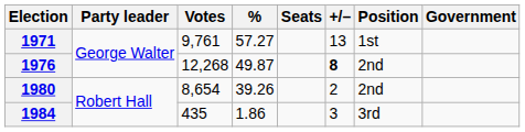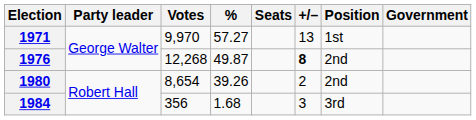 <table class=wikitable style="text-align: left;">
 <tr>
 <th>Election</th>
 <th>Party leader</th>
 <th>Votes</th>
 <th>%</th>
 <th>Seats</th>
 <th>+/–</th>
 <th>Position</th>
 <th>Government</th>
 </tr>
 <tr>
 <th><a href='#'>1971</a></th>
 <td rowspan="2"><a href='#'>George Walter</a></td>
-<td>9,761</td>
+<td>9,970</td>
 <td>57.27</td>
 <td></td>
 <td> 13</td>
 <td> 1st</td>
 <td></td>
 </tr>
 <tr>
 <th><a href='#'>1976</a></th>
 <td>12,268</td>
 <td>49.87</td>
 <td></td>
 <td><strong> 8</strong></td>
 <td> 2nd</td>
 <td></td>
 </tr>
 <tr>
 <th><a href='#'>1980</a></th>
 <td rowspan="2"><a href='#'>Robert Hall</a></td>
 <td>8,654</td>
 <td>39.26</td>
 <td></td>
 <td> 2</td>
 <td> 2nd</td>
 <td></td>
 </tr>
 <tr>
 <th><a href='#'>1984</a></th>
-<td>435</td>
-<td>1.86</td>
+<td>356</td>
+<td>1.68</td>
 <td></td>
 <td> 3</td>
 <td> 3rd</td>
 <td></td>
 </tr>
 </table>
